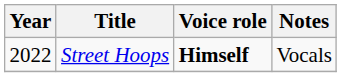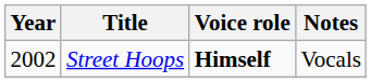 <table class="wikitable">
 <tr>
 <th>Year</th>
 <th>Title</th>
 <th>Voice role</th>
 <th>Notes</th>
 </tr>
 <tr>
-<td>2022</td>
+<td>2002</td>
 <td><em><a href='#'>Street Hoops</a></em></td>
 <td><strong>Himself</strong></td>
 <td>Vocals</td>
 </tr>
 <tr>
 </tr>
 </table>
